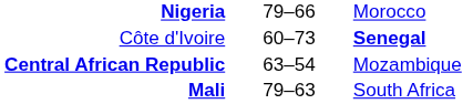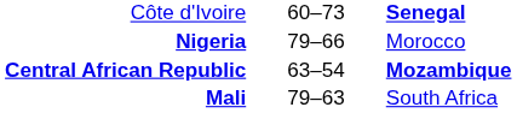 <table style="text-align:center">
 <tr>
 <th width=200></th>
 <th width=100></th>
 <th width=200></th>
 </tr>
 <tr>
+<td align=right><a href='#'>Côte d'Ivoire</a> </td>
+<td align=center>60–73</td>
+<td align=left> <strong><a href='#'>Senegal</a></strong></td>
+</tr>
+<tr>
 <td align=right><strong><a href='#'>Nigeria</a> </strong></td>
 <td align=center>79–66</td>
 <td align=left> <a href='#'>Morocco</a></td>
 </tr>
 <tr>
-<td align=right><a href='#'>Côte d'Ivoire</a> </td>
-<td align=center>60–73</td>
-<td align=left> <strong><a href='#'>Senegal</a></strong></td>
-</tr>
-<tr>
 <td align=right><strong><a href='#'>Central African Republic</a></strong> </td>
 <td align=center>63–54</td>
-<td align=left> <a href='#'>Mozambique</a></td>
+<td align=left><strong> <a href='#'>Mozambique</a></strong></td>
 </tr>
 <tr>
 <td align=right><strong><a href='#'>Mali</a></strong> </td>
 <td align=center>79–63</td>
 <td align=left> <a href='#'>South Africa</a></td>
 </tr>
 </table>
